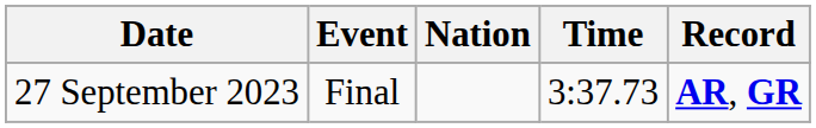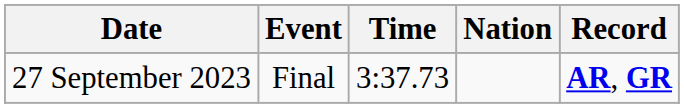 <table class=wikitable style=text-align:center>
 <tr>
 <th>Date</th>
 <th>Event</th>
+<th>Time</th>
 <th>Nation</th>
-<th>Time</th>
 <th>Record</th>
 </tr>
 <tr>
 <td>27 September 2023</td>
 <td>Final</td>
+<td>3:37.73</td>
 <td align=left></td>
-<td>3:37.73</td>
 <td><strong><a href='#'>AR</a></strong>, <strong><a href='#'>GR</a></strong></td>
 </tr>
 </table>
